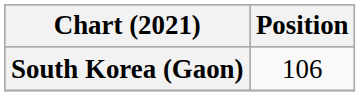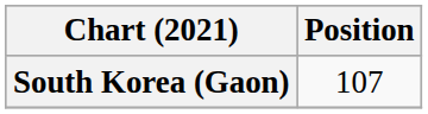 <table class="wikitable plainrowheaders" style="text-align:center">
 <tr>
 <th scope="col">Chart (2021)</th>
 <th scope="col">Position</th>
 </tr>
 <tr>
 <th scope="row">South Korea (Gaon)</th>
-<td>106</td>
+<td>107</td>
 </tr>
 <tr>
 </tr>
 </table>
